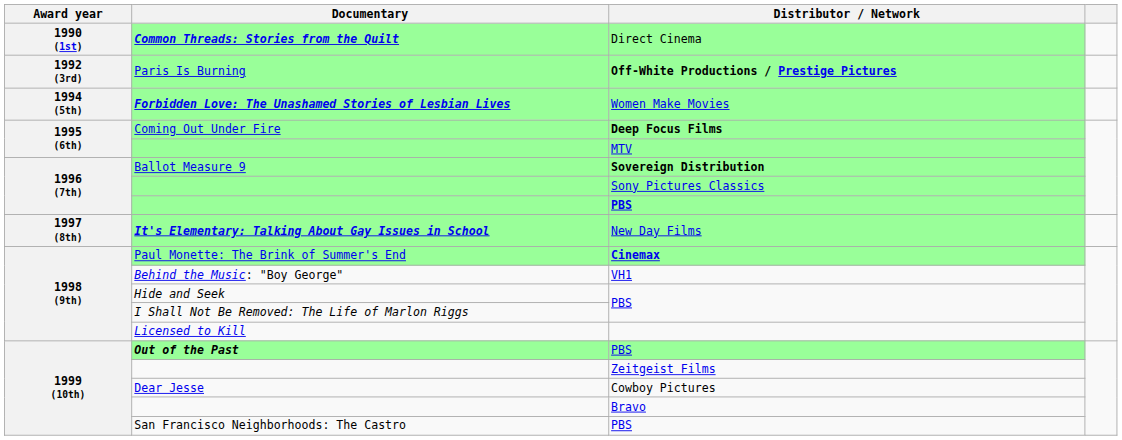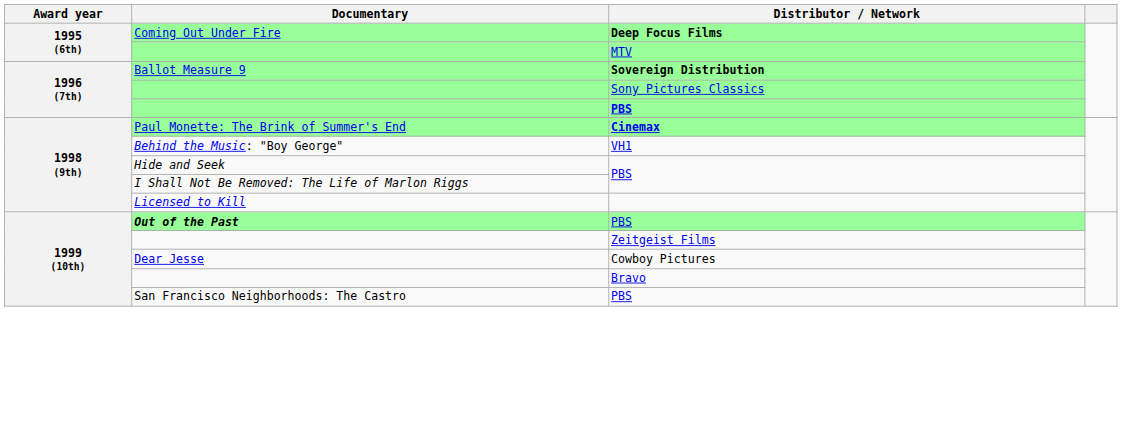 <table class="wikitable sortable">
 <tr>
 <th scope="col" style="width:8%">Award year</th>
 <th scope="col" style="width:30%">Documentary</th>
 <th scope="col" style="width:30%">Distributor / Network</th>
 <th scope="col" style="width:2%" class="unsortable"></th>
-</tr>
-<tr>
-<th scope="row" style="text-align:center">1990<br><small>(<a href='#'>1st</a>)</small></th>
-<td style="background:#99ff99;"><strong><em><a href='#'>Common Threads: Stories from the Quilt</a><em> <strong></td>
-<td style="background:#99ff99;"></strong>Direct Cinema<strong></td>
-<td align=center></td>
-</tr>
-<tr>
-<th scope="row" style="text-align:center">1992<br><small>(3rd)</small></th>
-<td style="background:#99ff99;"></em></strong><a href='#'>Paris Is Burning</a></em> </strong></td>
-<td style="background:#99ff99;"><strong>Off-White Productions / <a href='#'>Prestige Pictures</a></strong></td>
-<td align=center></td>
-</tr>
-<tr>
-<th scope="row" style="text-align:center">1994<br><small>(5th)</small></th>
-<td style="background:#99ff99;"><strong><em><a href='#'>Forbidden Love: The Unashamed Stories of Lesbian Lives</a><em> <strong></td>
-<td style="background:#99ff99;"></strong><a href='#'>Women Make Movies</a><strong></td>
-<td align=center></td>
 </tr>
 <tr>
 <th rowspan="2" scope="rowgroup" style="text-align:center">1995<br><small>(6th)</small></th>
 <td style="background:#99ff99;"></em></strong><a href='#'>Coming Out Under Fire</a></em> </strong></td>
 <td style="background:#99ff99;"><strong>Deep Focus Films</strong></td>
 <td rowspan="5" align="center"></td>
 </tr>
 <tr>
 <td style="background:#99ff99;"><strong><em><em> <strong></td>
 <td style="background:#99ff99;"></strong><a href='#'>MTV</a><strong></td>
 </tr>
 <tr>
 <th rowspan="3" scope="rowgroup" style="text-align:center">1996<br><small>(7th)</small></th>
 <td style="background:#99ff99;"></em></strong><a href='#'>Ballot Measure 9</a></em> </strong></td>
 <td style="background:#99ff99;"><strong>Sovereign Distribution</strong></td>
 </tr>
 <tr>
 <td style="background:#99ff99;"><strong><em><em> <strong></td>
 <td style="background:#99ff99;"></strong><a href='#'>Sony Pictures Classics</a><strong></td>
 </tr>
 <tr>
 <td style="background:#99ff99;"></em></strong></em> </strong></td>
 <td style="background:#99ff99;"><strong><a href='#'>PBS</a></strong></td>
-</tr>
-<tr>
-<th scope="row" style="text-align:center">1997<br><small>(8th)</small></th>
-<td style="background:#99ff99;"><strong><em><a href='#'>It's Elementary: Talking About Gay Issues in School</a><em> <strong></td>
-<td style="background:#99ff99;"></strong><a href='#'>New Day Films</a><strong></td>
-<td align=center></td>
 </tr>
 <tr>
 <th rowspan="5" scope="rowgroup" style="text-align:center">1998<br><small>(9th)</small></th>
 <td style="background:#99ff99;"></em></strong><a href='#'>Paul Monette: The Brink of Summer's End</a></em> </strong></td>
 <td style="background:#99ff99;"><strong><a href='#'>Cinemax</a></strong></td>
 <td rowspan="5" align="center"><br><br><br></td>
 </tr>
 <tr>
 <td><em><a href='#'>Behind the Music</a></em>: "Boy George"</td>
 <td><a href='#'>VH1</a></td>
 </tr>
 <tr>
 <td><em>Hide and Seek</em></td>
 <td rowspan="2"><a href='#'>PBS</a></td>
 </tr>
 <tr>
 <td><em>I Shall Not Be Removed: The Life of Marlon Riggs</em></td>
 </tr>
 <tr>
 <td><em><a href='#'>Licensed to Kill</a></em></td>
 <td></td>
 </tr>
 <tr>
 <th rowspan="5" scope="rowgroup" style="text-align:center">1999<br><small>(10th)</small></th>
 <td style="background:#99ff99;"><strong><em>Out of the Past<em> <strong></td>
 <td style="background:#99ff99;"></strong><a href='#'>PBS</a><strong></td>
 <td rowspan="5" align="center"><br></td>
 </tr>
 <tr>
 <td></em><em></td>
 <td><a href='#'>Zeitgeist Films</a></td>
 </tr>
 <tr>
 <td></em><a href='#'>Dear Jesse</a><em></td>
 <td>Cowboy Pictures</td>
 </tr>
 <tr>
 <td></em><em></td>
 <td><a href='#'>Bravo</a></td>
 </tr>
 <tr>
 <td></em>San Francisco Neighborhoods: The Castro<em></td>
 <td><a href='#'>PBS</a></td>
 </tr>
 </table>
